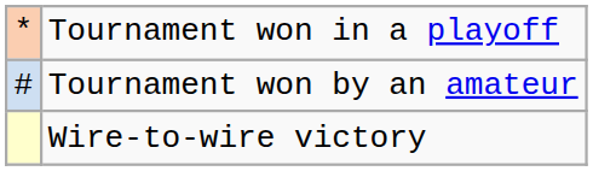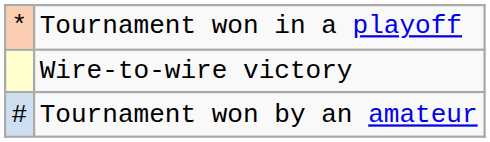 <table class="wikitable" style="font-size:90%;">
 <tr>
 <td style="background-color:#FBCEB1">*</td>
 <td>Tournament won in a <a href='#'>playoff</a></td>
 </tr>
 <tr>
+<td style="background-color:#FFFFCC"></td>
+<td>Wire-to-wire victory</td>
+</tr>
+<tr>
 <td style="background-color:#cedff2">#</td>
 <td>Tournament won by an <a href='#'>amateur</a></td>
 </tr>
-<tr>
-<td style="background-color:#FFFFCC"></td>
-<td>Wire-to-wire victory</td>
-</tr>
 </table>
